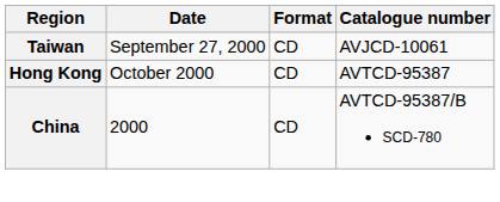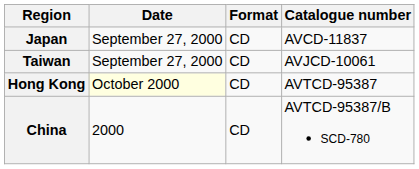 <table class="wikitable plainrowheaders">
 <tr>
 <th>Region</th>
 <th>Date</th>
 <th>Format</th>
 <th>Catalogue number</th>
+</tr>
+<tr>
+<th scope="row">Japan</th>
+<td>September 27, 2000</td>
+<td>CD</td>
+<td>AVCD-11837</td>
 </tr>
 <tr>
 <th scope="row">Taiwan</th>
 <td>September 27, 2000</td>
 <td>CD</td>
 <td>AVJCD-10061</td>
 </tr>
 <tr>
 <th scope="row">Hong Kong</th>
-<td>October 2000</td>
+<td style="background: lightyellow;">October 2000</td>
 <td>CD</td>
 <td>AVTCD-95387</td>
 </tr>
 <tr>
 <th scope="row">China</th>
 <td>2000</td>
 <td>CD</td>
 <td>AVTCD-95387/B<br><ul><li><small>SCD-780</small></li></ul></td>
 </tr>
 </table>
